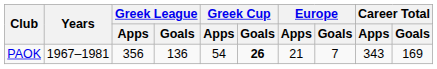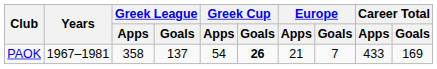 <table class="wikitable" style="text-align:center">
 <tr>
 <th rowspan="2">Club</th>
 <th rowspan="2">Years</th>
 <th colspan="2"><a href='#'>Greek League</a></th>
 <th colspan="2"><a href='#'>Greek Cup</a></th>
 <th colspan="2"><a href='#'>Europe</a></th>
 <th colspan="2">Career Total</th>
 </tr>
 <tr>
 <th>Apps</th>
 <th>Goals</th>
 <th>Apps</th>
 <th>Goals</th>
 <th>Apps</th>
 <th>Goals</th>
 <th>Apps</th>
 <th>Goals</th>
 </tr>
 <tr>
 <td><a href='#'>PAOK</a></td>
 <td>1967–1981</td>
-<td>356</td>
-<td>136</td>
+<td>358</td>
+<td>137</td>
 <td>54</td>
 <td><strong>26</strong></td>
 <td>21</td>
 <td>7</td>
-<td>343</td>
+<td>433</td>
 <td>169</td>
 </tr>
 </table>
